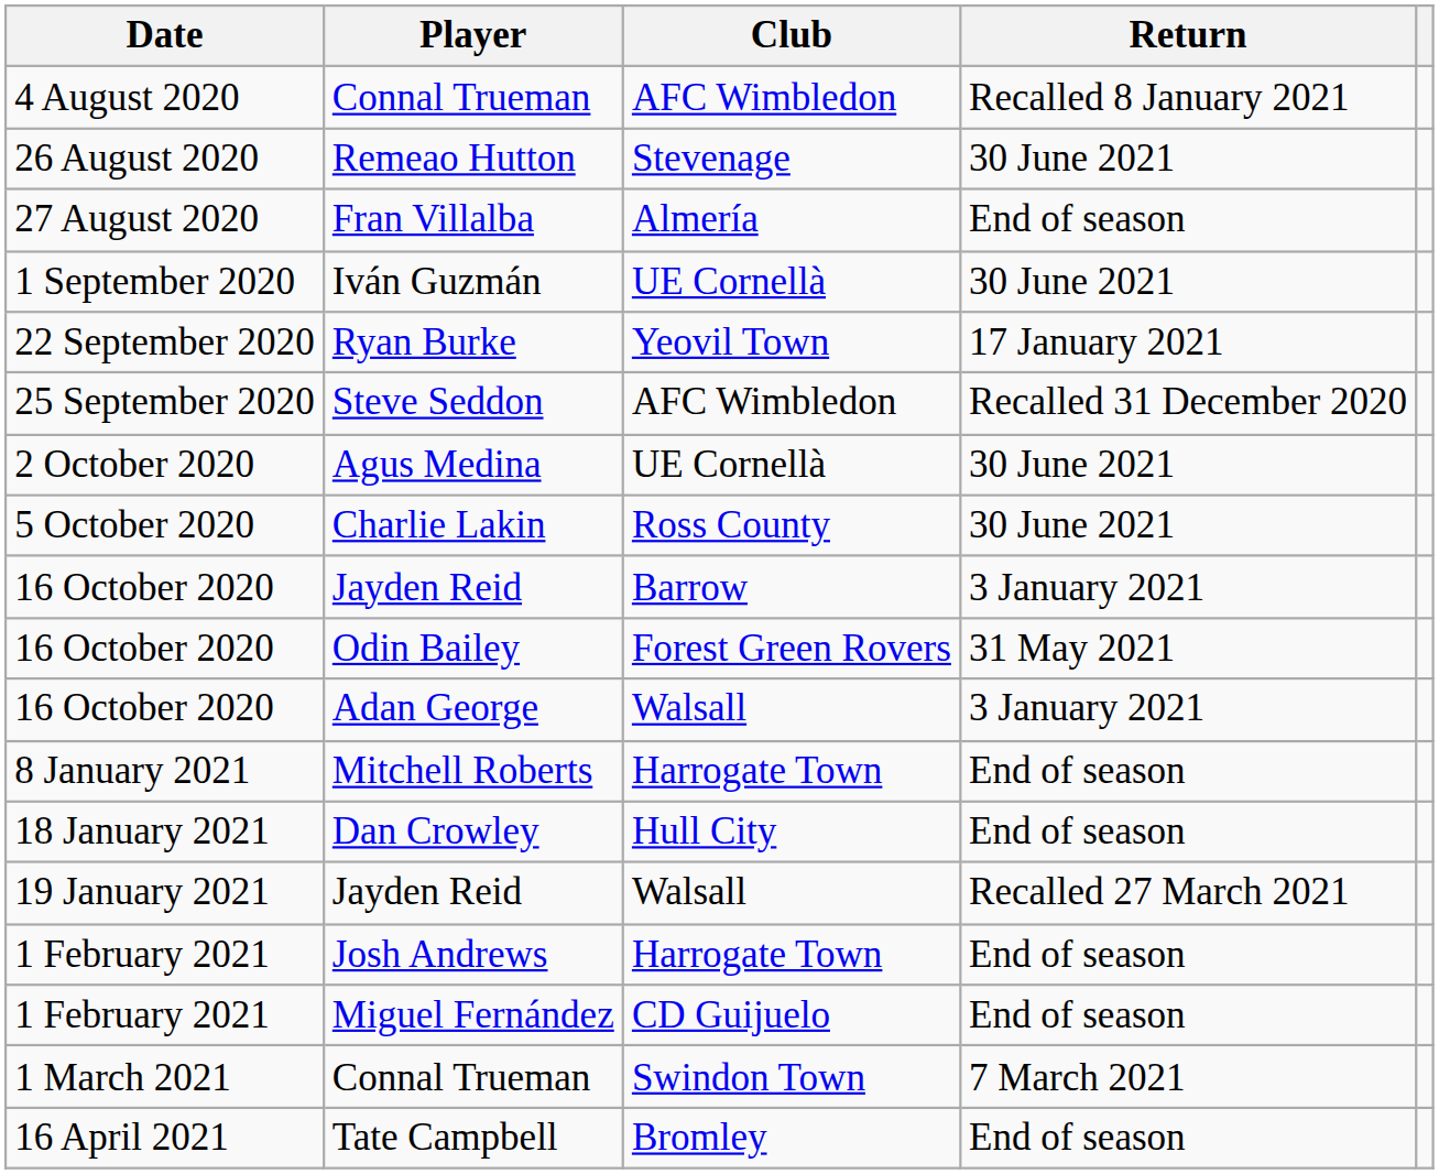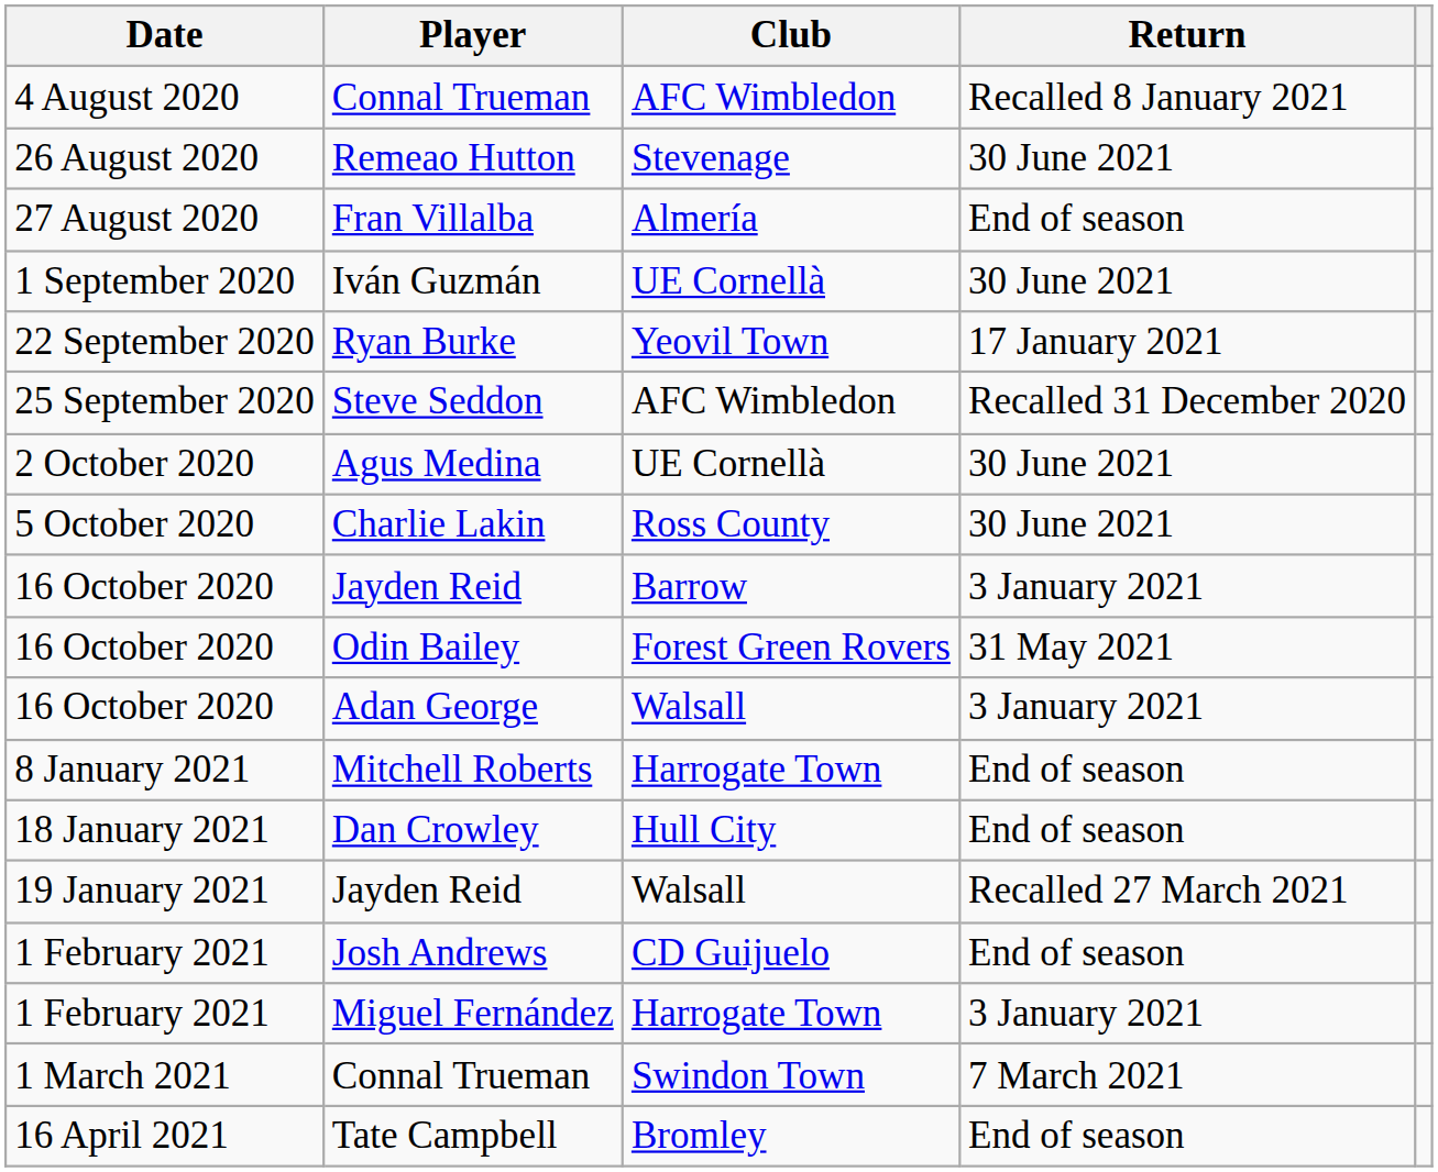 <table class="wikitable">
 <tr>
 <th>Date</th>
 <th>Player</th>
 <th>Club</th>
 <th>Return</th>
 <th></th>
 </tr>
 <tr>
 <td>4 August 2020</td>
 <td><a href='#'>Connal Trueman</a></td>
 <td><a href='#'>AFC Wimbledon</a></td>
 <td>Recalled 8 January 2021</td>
 <td style=text-align:center></td>
 </tr>
 <tr>
 <td>26 August 2020</td>
 <td><a href='#'>Remeao Hutton</a></td>
 <td><a href='#'>Stevenage</a></td>
 <td>30 June 2021</td>
 <td style=text-align:center></td>
 </tr>
 <tr>
 <td>27 August 2020</td>
 <td><a href='#'>Fran Villalba</a></td>
 <td><a href='#'>Almería</a></td>
 <td>End of season</td>
 <td style=text-align:center></td>
 </tr>
 <tr>
 <td>1 September 2020</td>
 <td>Iván Guzmán</td>
 <td><a href='#'>UE Cornellà</a></td>
 <td>30 June 2021</td>
 <td style=text-align:center></td>
 </tr>
 <tr>
 <td>22 September 2020</td>
 <td><a href='#'>Ryan Burke</a></td>
 <td><a href='#'>Yeovil Town</a></td>
 <td>17 January 2021</td>
 <td style=text-align:center></td>
 </tr>
 <tr>
 <td>25 September 2020</td>
 <td><a href='#'>Steve Seddon</a></td>
 <td>AFC Wimbledon</td>
 <td>Recalled 31 December 2020</td>
 <td style=text-align:center></td>
 </tr>
 <tr>
 <td>2 October 2020</td>
 <td><a href='#'>Agus Medina</a></td>
 <td>UE Cornellà</td>
 <td>30 June 2021</td>
 <td style=text-align:center></td>
 </tr>
 <tr>
 <td>5 October 2020</td>
 <td><a href='#'>Charlie Lakin</a></td>
 <td><a href='#'>Ross County</a></td>
 <td>30 June 2021</td>
 <td style=text-align:center></td>
 </tr>
 <tr>
 <td>16 October 2020</td>
 <td><a href='#'>Jayden Reid</a></td>
 <td><a href='#'>Barrow</a></td>
 <td>3 January 2021</td>
 <td style=text-align:center></td>
 </tr>
 <tr>
 <td>16 October 2020</td>
 <td><a href='#'>Odin Bailey</a></td>
 <td><a href='#'>Forest Green Rovers</a></td>
 <td>31 May 2021</td>
 <td style=text-align:center></td>
 </tr>
 <tr>
 <td>16 October 2020</td>
 <td><a href='#'>Adan George</a></td>
 <td><a href='#'>Walsall</a></td>
 <td>3 January 2021</td>
 <td style=text-align:center></td>
 </tr>
 <tr>
 <td>8 January 2021</td>
 <td><a href='#'>Mitchell Roberts</a></td>
 <td><a href='#'>Harrogate Town</a></td>
 <td>End of season</td>
 <td style=text-align:center></td>
 </tr>
 <tr>
 <td>18 January 2021</td>
 <td><a href='#'>Dan Crowley</a></td>
 <td><a href='#'>Hull City</a></td>
 <td>End of season</td>
 <td style=text-align:center></td>
 </tr>
 <tr>
 <td>19 January 2021</td>
 <td>Jayden Reid</td>
 <td>Walsall</td>
 <td>Recalled 27 March 2021</td>
 <td style=text-align:center></td>
 </tr>
 <tr>
 <td>1 February 2021</td>
 <td><a href='#'>Josh Andrews</a></td>
-<td><a href='#'>Harrogate Town</a></td>
+<td><a href='#'>CD Guijuelo</a></td>
 <td>End of season</td>
 <td style=text-align:center></td>
 </tr>
 <tr>
 <td>1 February 2021</td>
 <td><a href='#'>Miguel Fernández</a></td>
-<td><a href='#'>CD Guijuelo</a></td>
-<td>End of season</td>
+<td><a href='#'>Harrogate Town</a></td>
+<td>3 January 2021</td>
 <td style=text-align:center></td>
 </tr>
 <tr>
 <td>1 March 2021</td>
 <td>Connal Trueman</td>
 <td><a href='#'>Swindon Town</a></td>
 <td>7 March 2021</td>
 <td style=text-align:center></td>
 </tr>
 <tr>
 <td>16 April 2021</td>
 <td>Tate Campbell</td>
 <td><a href='#'>Bromley</a></td>
 <td>End of season</td>
 <td style=text-align:center></td>
 </tr>
 </table>
